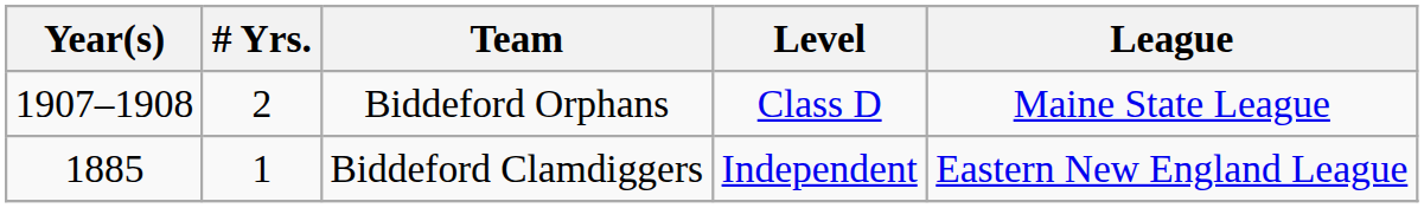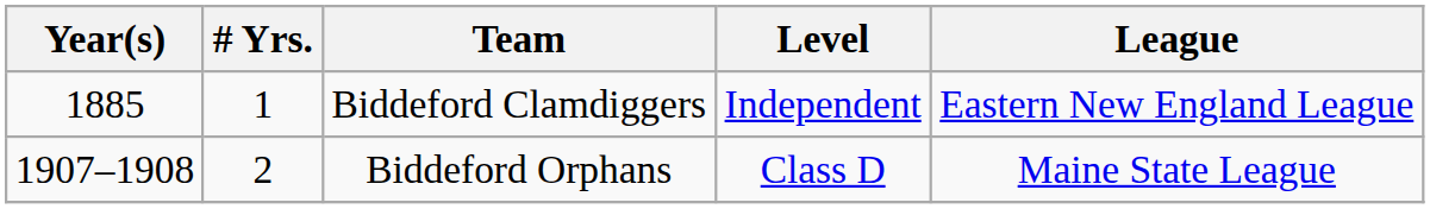 <table class="wikitable" style="text-align:center; font-size: 95%;">
 <tr>
 <th>Year(s)</th>
 <th># Yrs.</th>
 <th>Team</th>
 <th>Level</th>
 <th>League</th>
 </tr>
 <tr>
+<td>1885</td>
+<td>1</td>
+<td>Biddeford Clamdiggers</td>
+<td><a href='#'>Independent</a></td>
+<td><a href='#'>Eastern New England League</a></td>
+</tr>
+<tr>
 <td>1907–1908</td>
 <td>2</td>
 <td>Biddeford Orphans</td>
 <td><a href='#'>Class D</a></td>
 <td><a href='#'>Maine State League</a></td>
 </tr>
 <tr>
-<td>1885</td>
-<td>1</td>
-<td>Biddeford Clamdiggers</td>
-<td><a href='#'>Independent</a></td>
-<td><a href='#'>Eastern New England League</a></td>
-</tr>
-<tr>
 </tr>
 </table>
